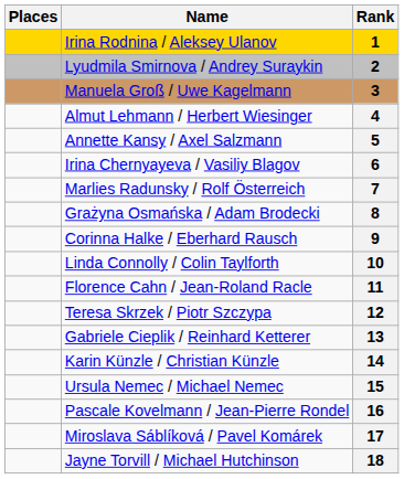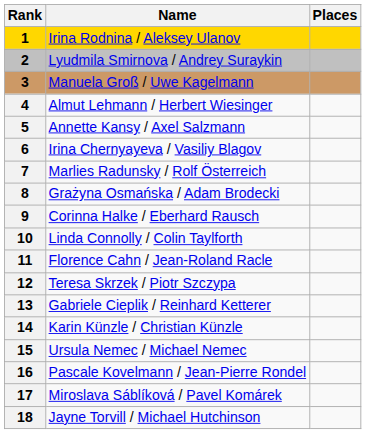 <table class="wikitable">
 <tr>
+<th>Rank</th>
+<th>Name</th>
 <th>Places</th>
-<th>Name</th>
-<th>Rank</th>
 </tr>
 <tr bgcolor="gold">
+<td align="center"><strong>1</strong></td>
+<td> <a href='#'>Irina Rodnina</a> / <a href='#'>Aleksey Ulanov</a></td>
 <td></td>
-<td> <a href='#'>Irina Rodnina</a> / <a href='#'>Aleksey Ulanov</a></td>
-<td align="center"><strong>1</strong></td>
 </tr>
 <tr bgcolor="silver">
+<td align="center"><strong>2</strong></td>
+<td> <a href='#'>Lyudmila Smirnova</a> / <a href='#'>Andrey Suraykin</a></td>
 <td></td>
-<td> <a href='#'>Lyudmila Smirnova</a> / <a href='#'>Andrey Suraykin</a></td>
-<td align="center"><strong>2</strong></td>
 </tr>
 <tr bgcolor="cc9966">
+<td align="center"><strong>3</strong></td>
+<td> <a href='#'>Manuela Groß</a> / <a href='#'>Uwe Kagelmann</a></td>
 <td></td>
-<td> <a href='#'>Manuela Groß</a> / <a href='#'>Uwe Kagelmann</a></td>
-<td align="center"><strong>3</strong></td>
 </tr>
 <tr>
+<th>4</th>
+<td> <a href='#'>Almut Lehmann</a> / <a href='#'>Herbert Wiesinger</a></td>
 <td></td>
-<td> <a href='#'>Almut Lehmann</a> / <a href='#'>Herbert Wiesinger</a></td>
-<th>4</th>
 </tr>
 <tr>
+<th>5</th>
+<td> <a href='#'>Annette Kansy</a> / <a href='#'>Axel Salzmann</a></td>
 <td></td>
-<td> <a href='#'>Annette Kansy</a> / <a href='#'>Axel Salzmann</a></td>
-<th>5</th>
 </tr>
 <tr>
+<th>6</th>
+<td> <a href='#'>Irina Chernyayeva</a> / <a href='#'>Vasiliy Blagov</a></td>
 <td></td>
-<td> <a href='#'>Irina Chernyayeva</a> / <a href='#'>Vasiliy Blagov</a></td>
-<th>6</th>
 </tr>
 <tr>
+<th>7</th>
+<td> <a href='#'>Marlies Radunsky</a> / <a href='#'>Rolf Österreich</a></td>
 <td></td>
-<td> <a href='#'>Marlies Radunsky</a> / <a href='#'>Rolf Österreich</a></td>
-<th>7</th>
 </tr>
 <tr>
+<th>8</th>
+<td> <a href='#'>Grażyna Osmańska</a> / <a href='#'>Adam Brodecki</a></td>
 <td></td>
-<td> <a href='#'>Grażyna Osmańska</a> / <a href='#'>Adam Brodecki</a></td>
-<th>8</th>
 </tr>
 <tr>
+<th>9</th>
+<td> <a href='#'>Corinna Halke</a> / <a href='#'>Eberhard Rausch</a></td>
 <td></td>
-<td> <a href='#'>Corinna Halke</a> / <a href='#'>Eberhard Rausch</a></td>
-<th>9</th>
 </tr>
 <tr>
+<th>10</th>
+<td> <a href='#'>Linda Connolly</a> / <a href='#'>Colin Taylforth</a></td>
 <td></td>
-<td> <a href='#'>Linda Connolly</a> / <a href='#'>Colin Taylforth</a></td>
-<th>10</th>
 </tr>
 <tr>
+<th>11</th>
+<td> <a href='#'>Florence Cahn</a> / <a href='#'>Jean-Roland Racle</a></td>
 <td></td>
-<td> <a href='#'>Florence Cahn</a> / <a href='#'>Jean-Roland Racle</a></td>
-<th>11</th>
 </tr>
 <tr>
+<th>12</th>
+<td> <a href='#'>Teresa Skrzek</a> / <a href='#'>Piotr Szczypa</a></td>
 <td></td>
-<td> <a href='#'>Teresa Skrzek</a> / <a href='#'>Piotr Szczypa</a></td>
-<th>12</th>
 </tr>
 <tr>
+<th>13</th>
+<td> <a href='#'>Gabriele Cieplik</a> / <a href='#'>Reinhard Ketterer</a></td>
 <td></td>
-<td> <a href='#'>Gabriele Cieplik</a> / <a href='#'>Reinhard Ketterer</a></td>
-<th>13</th>
 </tr>
 <tr>
+<th>14</th>
+<td> <a href='#'>Karin Künzle</a> / <a href='#'>Christian Künzle</a></td>
 <td></td>
-<td> <a href='#'>Karin Künzle</a> / <a href='#'>Christian Künzle</a></td>
-<th>14</th>
 </tr>
 <tr>
+<th>15</th>
+<td> <a href='#'>Ursula Nemec</a> / <a href='#'>Michael Nemec</a></td>
 <td></td>
-<td> <a href='#'>Ursula Nemec</a> / <a href='#'>Michael Nemec</a></td>
-<th>15</th>
 </tr>
 <tr>
+<th>16</th>
+<td> <a href='#'>Pascale Kovelmann</a> / <a href='#'>Jean-Pierre Rondel</a></td>
 <td></td>
-<td> <a href='#'>Pascale Kovelmann</a> / <a href='#'>Jean-Pierre Rondel</a></td>
-<th>16</th>
 </tr>
 <tr>
+<th>17</th>
+<td> <a href='#'>Miroslava Sáblíková</a> / <a href='#'>Pavel Komárek</a></td>
 <td></td>
-<td> <a href='#'>Miroslava Sáblíková</a> / <a href='#'>Pavel Komárek</a></td>
-<th>17</th>
 </tr>
 <tr>
+<th>18</th>
+<td> <a href='#'>Jayne Torvill</a> / <a href='#'>Michael Hutchinson</a></td>
 <td></td>
-<td> <a href='#'>Jayne Torvill</a> / <a href='#'>Michael Hutchinson</a></td>
-<th>18</th>
 </tr>
 </table>
